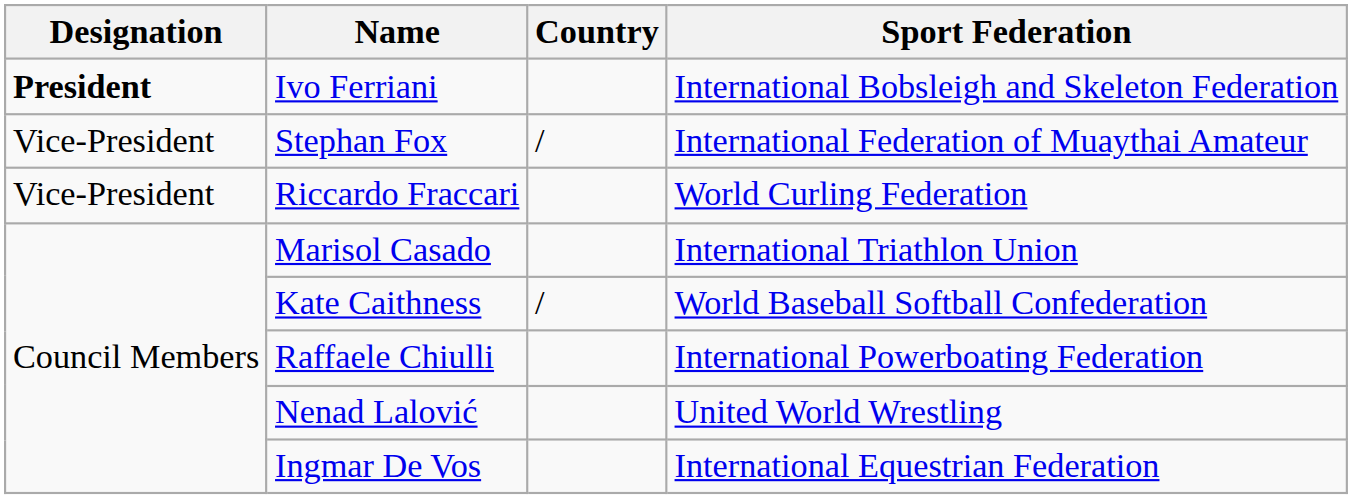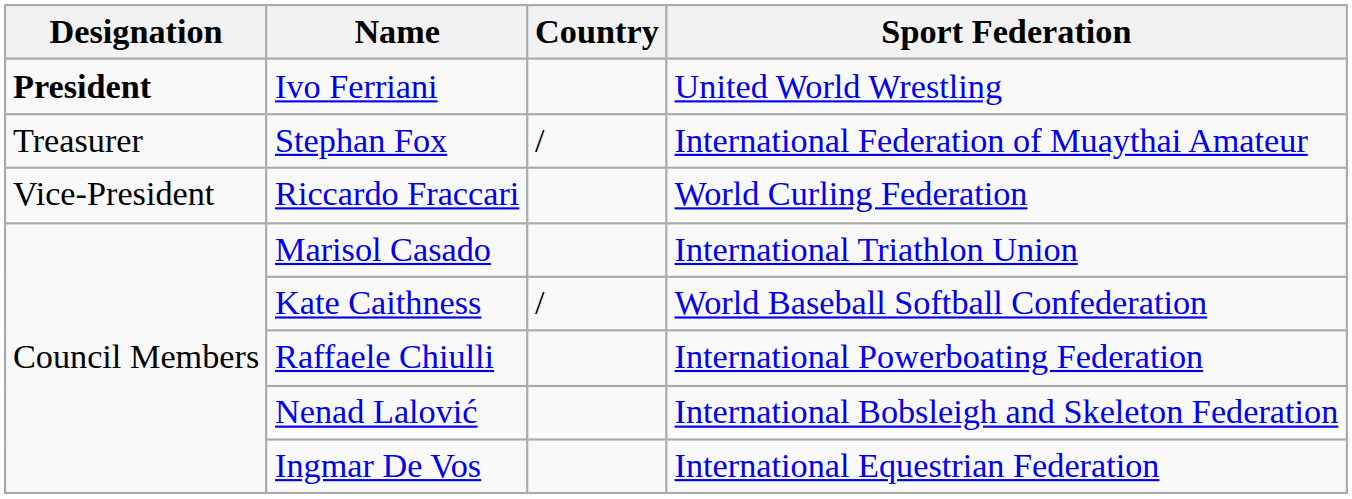 <table class="wikitable">
 <tr>
 <th>Designation</th>
 <th>Name</th>
 <th>Country</th>
 <th>Sport Federation</th>
 </tr>
 <tr>
 <td><strong>President</strong></td>
 <td><a href='#'>Ivo Ferriani</a></td>
 <td></td>
-<td><a href='#'>International Bobsleigh and Skeleton Federation</a></td>
+<td><a href='#'>United World Wrestling</a></td>
 </tr>
 <tr>
-<td>Vice-President</td>
+<td>Treasurer</td>
 <td><a href='#'>Stephan Fox</a></td>
 <td>/</td>
 <td><a href='#'>International Federation of Muaythai Amateur</a></td>
 </tr>
 <tr>
 <td>Vice-President</td>
 <td><a href='#'>Riccardo Fraccari</a></td>
 <td></td>
 <td><a href='#'>World Curling Federation</a></td>
 </tr>
 <tr>
 <td rowspan=5>Council Members</td>
 <td><a href='#'>Marisol Casado</a></td>
 <td></td>
 <td><a href='#'>International Triathlon Union</a></td>
 </tr>
 <tr>
 <td><a href='#'>Kate Caithness</a></td>
 <td>/</td>
 <td><a href='#'>World Baseball Softball Confederation</a></td>
 </tr>
 <tr>
 <td><a href='#'>Raffaele Chiulli</a></td>
 <td></td>
 <td><a href='#'>International Powerboating Federation</a></td>
 </tr>
 <tr>
 <td><a href='#'>Nenad Lalović</a></td>
 <td></td>
-<td><a href='#'>United World Wrestling</a></td>
+<td><a href='#'>International Bobsleigh and Skeleton Federation</a></td>
 </tr>
 <tr>
 <td><a href='#'>Ingmar De Vos</a></td>
 <td></td>
 <td><a href='#'>International Equestrian Federation</a></td>
 </tr>
 </table>
